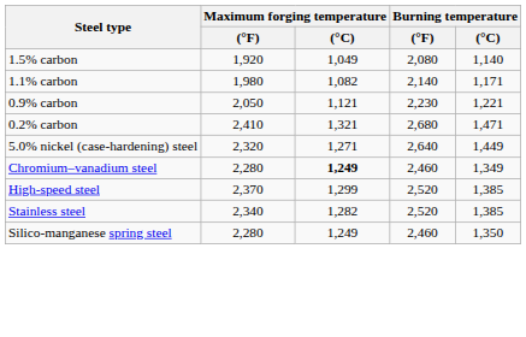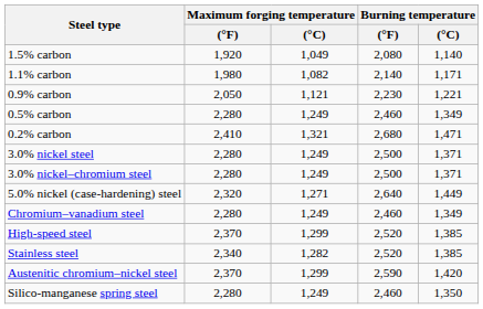 <table class="wikitable" style=text-align:center>
 <tr>
 <th rowspan=2>Steel type</th>
 <th colspan=2>Maximum forging temperature</th>
 <th colspan=2>Burning temperature</th>
 </tr>
 <tr>
 <th>(°F)</th>
 <th>(°C)</th>
 <th>(°F)</th>
 <th>(°C)</th>
 </tr>
 <tr>
 <td style=text-align:left>1.5% carbon</td>
 <td>1,920</td>
 <td>1,049</td>
 <td>2,080</td>
 <td>1,140</td>
 </tr>
 <tr>
 <td style=text-align:left>1.1% carbon</td>
 <td>1,980</td>
 <td>1,082</td>
 <td>2,140</td>
 <td>1,171</td>
 </tr>
 <tr>
 <td style=text-align:left>0.9% carbon</td>
 <td>2,050</td>
 <td>1,121</td>
 <td>2,230</td>
 <td>1,221</td>
 </tr>
 <tr>
+<td style=text-align:left>0.5% carbon</td>
+<td>2,280</td>
+<td>1,249</td>
+<td>2,460</td>
+<td>1,349</td>
+</tr>
+<tr>
 <td style=text-align:left>0.2% carbon</td>
 <td>2,410</td>
 <td>1,321</td>
 <td>2,680</td>
 <td>1,471</td>
+</tr>
+<tr>
+<td style=text-align:left>3.0% <a href='#'>nickel steel</a></td>
+<td>2,280</td>
+<td>1,249</td>
+<td>2,500</td>
+<td>1,371</td>
+</tr>
+<tr>
+<td style=text-align:left>3.0% <a href='#'>nickel–chromium steel</a></td>
+<td>2,280</td>
+<td>1,249</td>
+<td>2,500</td>
+<td>1,371</td>
 </tr>
 <tr>
 <td style=text-align:left>5.0% nickel (case-hardening) steel</td>
 <td>2,320</td>
 <td>1,271</td>
 <td>2,640</td>
 <td>1,449</td>
 </tr>
 <tr>
 <td style=text-align:left><a href='#'>Chromium–vanadium steel</a></td>
 <td>2,280</td>
-<td><strong>1,249</strong></td>
+<td>1,249</td>
 <td>2,460</td>
 <td>1,349</td>
 </tr>
 <tr>
 <td style=text-align:left><a href='#'>High-speed steel</a></td>
 <td>2,370</td>
 <td>1,299</td>
 <td>2,520</td>
 <td>1,385</td>
 </tr>
 <tr>
 <td style=text-align:left><a href='#'>Stainless steel</a></td>
 <td>2,340</td>
 <td>1,282</td>
 <td>2,520</td>
 <td>1,385</td>
 </tr>
 <tr>
+<td style=text-align:left><a href='#'>Austenitic chromium–nickel steel</a></td>
+<td>2,370</td>
+<td>1,299</td>
+<td>2,590</td>
+<td>1,420</td>
+</tr>
+<tr>
 <td style=text-align:left>Silico-manganese <a href='#'>spring steel</a></td>
 <td>2,280</td>
 <td>1,249</td>
 <td>2,460</td>
 <td>1,350</td>
 </tr>
 </table>
